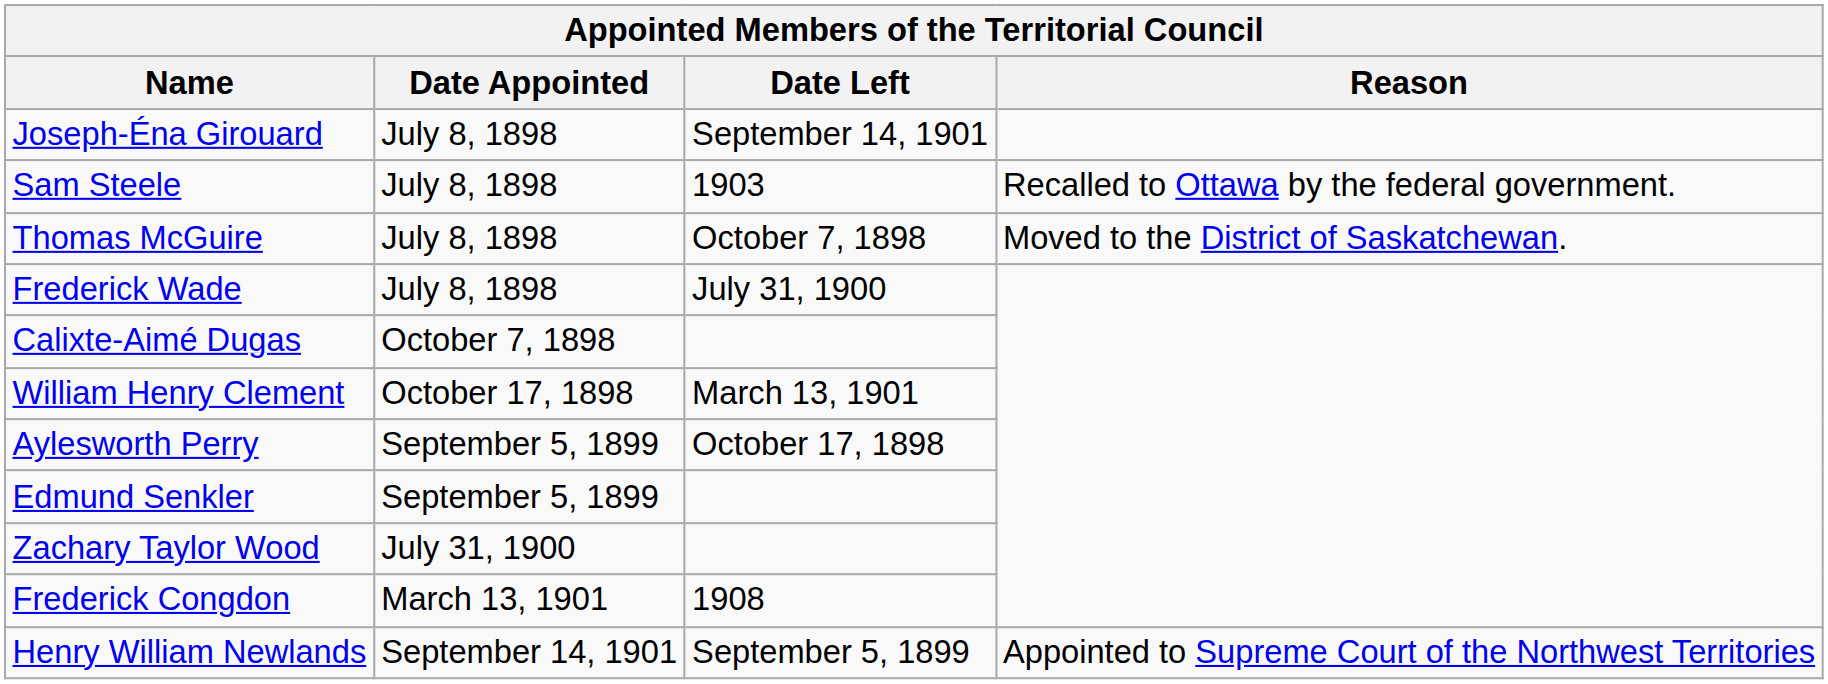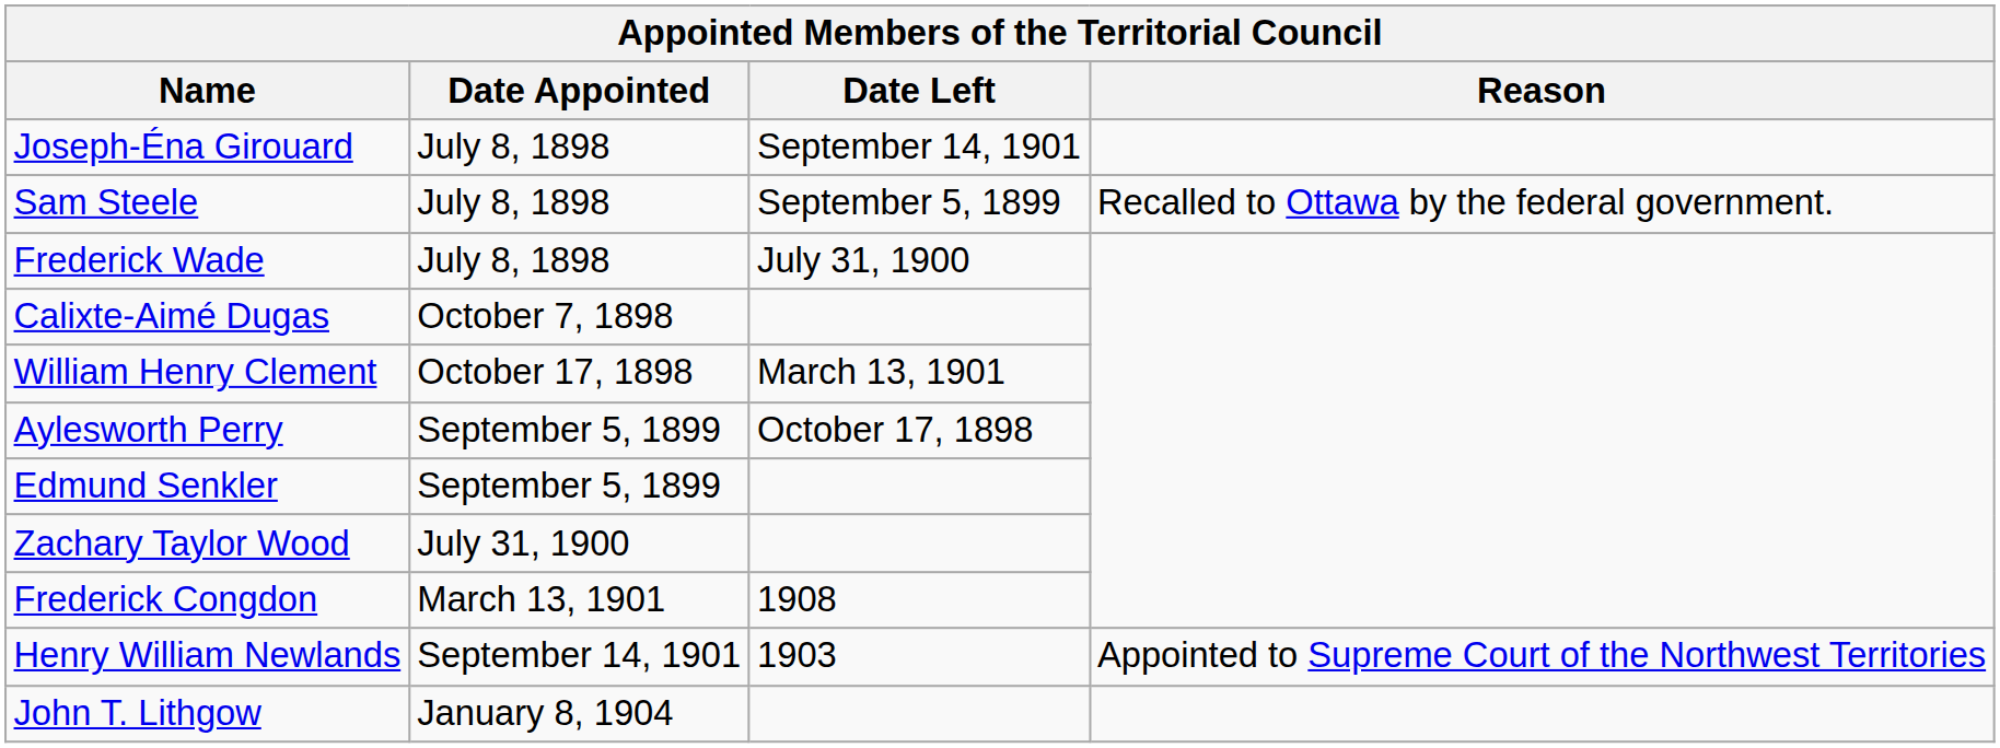 <table class="wikitable">
 <tr>
 <th colspan=4>Appointed Members of the Territorial Council</th>
 </tr>
 <tr>
 <th>Name</th>
 <th>Date Appointed</th>
 <th>Date Left</th>
 <th>Reason</th>
 </tr>
 <tr>
 <td><a href='#'>Joseph-Éna Girouard</a></td>
 <td>July 8, 1898</td>
 <td>September 14, 1901</td>
 </tr>
 <tr>
 <td><a href='#'>Sam Steele</a></td>
 <td>July 8, 1898</td>
-<td>1903</td>
+<td>September 5, 1899</td>
 <td>Recalled to <a href='#'>Ottawa</a> by the federal government.</td>
-</tr>
-<tr>
-<td><a href='#'>Thomas McGuire</a></td>
-<td>July 8, 1898</td>
-<td>October 7, 1898</td>
-<td>Moved to the <a href='#'>District of Saskatchewan</a>.</td>
 </tr>
 <tr>
 <td><a href='#'>Frederick Wade</a></td>
 <td>July 8, 1898</td>
 <td>July 31, 1900</td>
 </tr>
 <tr>
 <td><a href='#'>Calixte-Aimé Dugas</a></td>
 <td>October 7, 1898</td>
 <td></td>
 </tr>
 <tr>
 <td><a href='#'>William Henry Clement</a></td>
 <td>October 17, 1898</td>
 <td>March 13, 1901</td>
 </tr>
 <tr>
 <td><a href='#'>Aylesworth Perry</a></td>
 <td>September 5, 1899</td>
 <td>October 17, 1898</td>
 </tr>
 <tr>
 <td><a href='#'>Edmund Senkler</a></td>
 <td>September 5, 1899</td>
 <td></td>
 </tr>
 <tr>
 <td><a href='#'>Zachary Taylor Wood</a></td>
 <td>July 31, 1900</td>
 <td></td>
 </tr>
 <tr>
 <td><a href='#'>Frederick Congdon</a></td>
 <td>March 13, 1901</td>
 <td>1908</td>
 </tr>
 <tr>
 <td><a href='#'>Henry William Newlands</a></td>
 <td>September 14, 1901</td>
-<td>September 5, 1899</td>
+<td>1903</td>
 <td>Appointed to <a href='#'>Supreme Court of the Northwest Territories</a></td>
 </tr>
+<tr>
+<td><a href='#'>John T. Lithgow</a></td>
+<td>January 8, 1904</td>
+<td></td>
+<td></td>
+</tr>
 </table>
